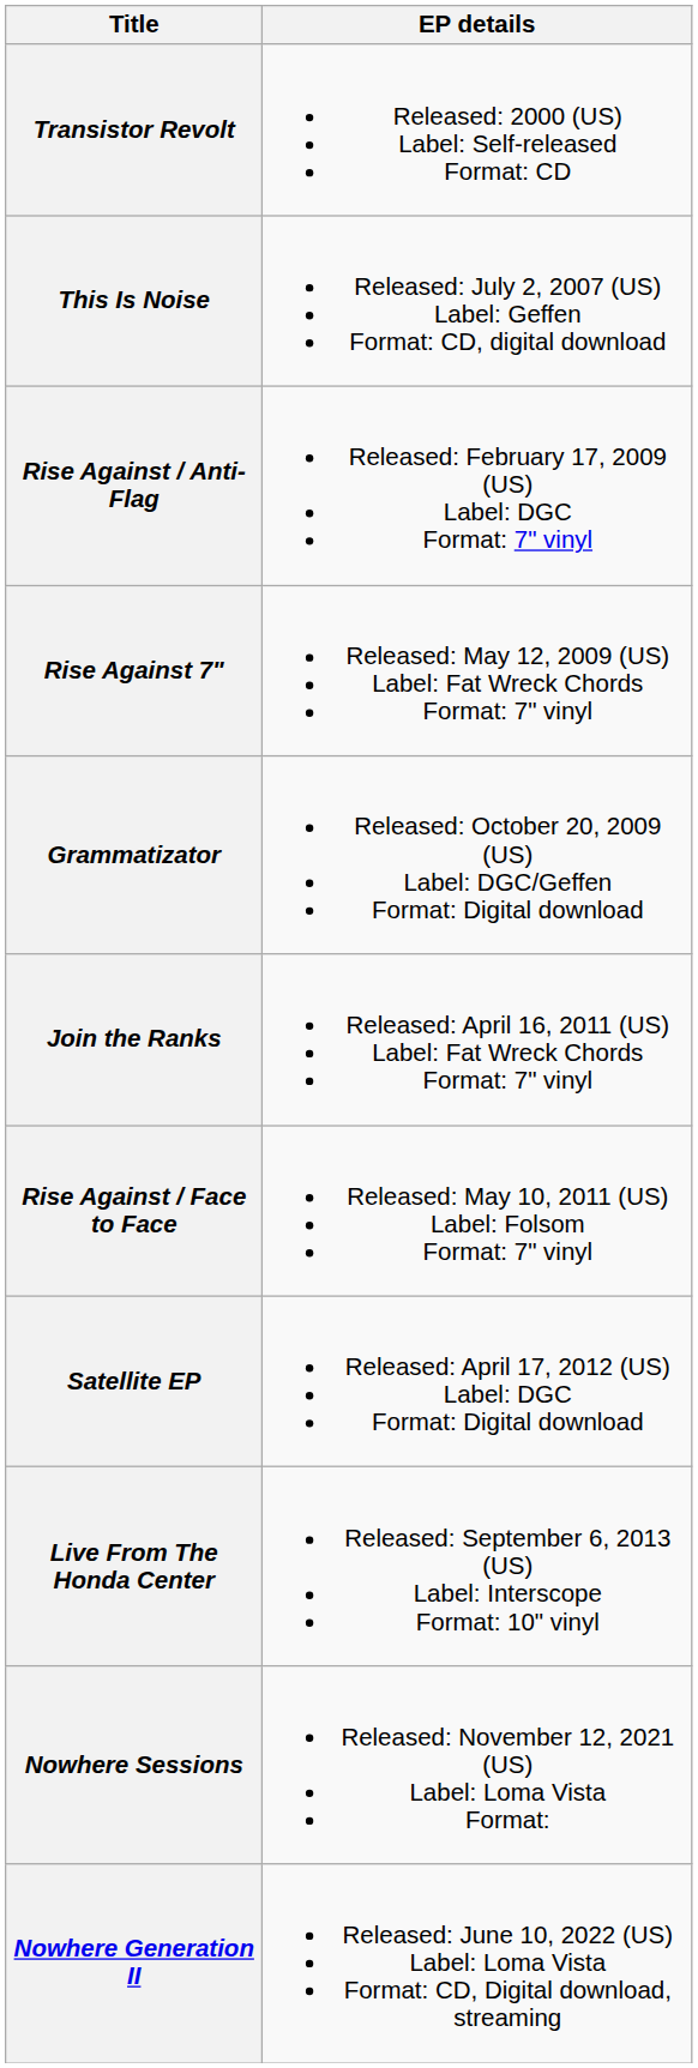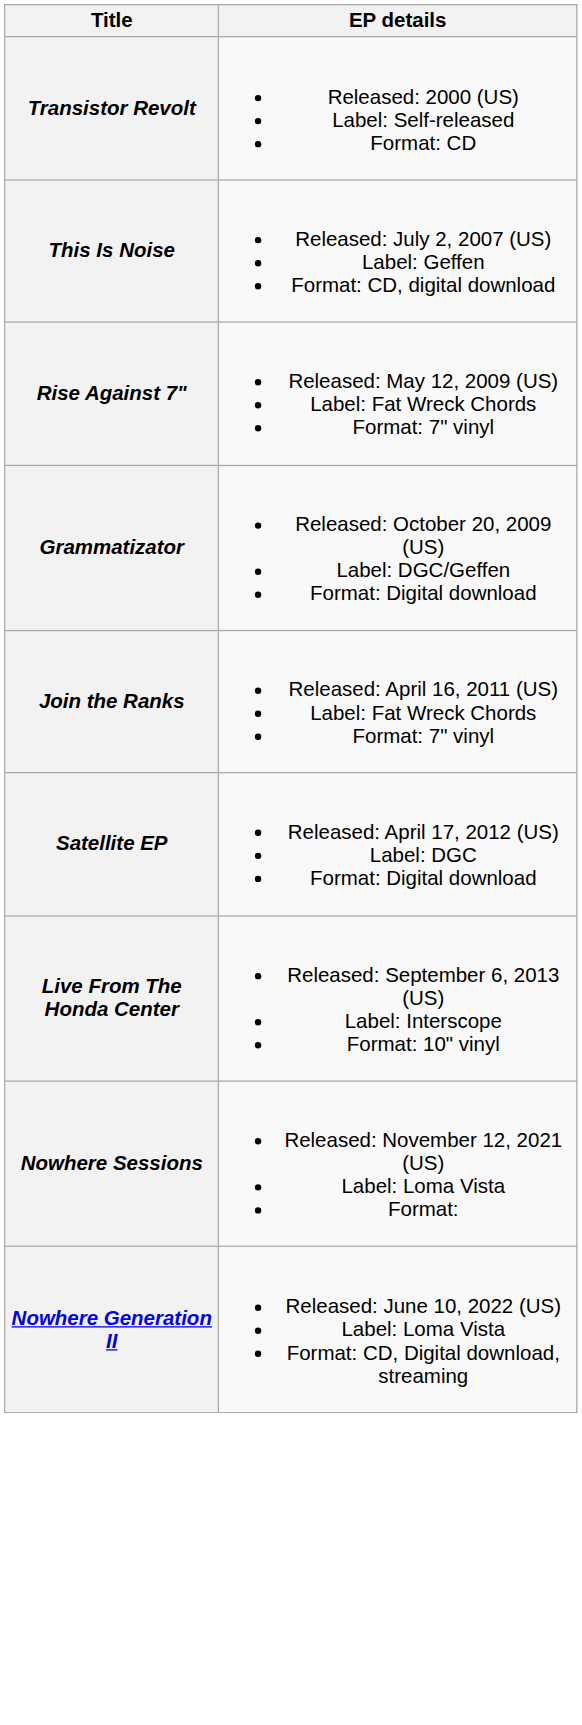 <table class="wikitable plainrowheaders" style="text-align:center;">
 <tr>
 <th scope="col" style="width:10em;">Title</th>
 <th scope="col" style="width:17em;">EP details</th>
 </tr>
 <tr>
 <th scope="row"><em>Transistor Revolt</em></th>
 <td><br><ul><li>Released: 2000 <span>(US)</span></li><li>Label: Self-released</li><li>Format: CD</li></ul></td>
 </tr>
 <tr>
 <th scope="row"><em>This Is Noise</em></th>
 <td><br><ul><li>Released: July 2, 2007 <span>(US)</span></li><li>Label: Geffen</li><li>Format: CD, digital download</li></ul></td>
 </tr>
 <tr>
-<th scope="row"><em>Rise Against / Anti-Flag</em></th>
-<td><br><ul><li>Released: February 17, 2009 <span>(US)</span></li><li>Label: DGC</li><li>Format: <a href='#'>7" vinyl</a></li></ul></td>
-</tr>
-<tr>
 <th scope="row"><em>Rise Against 7"</em></th>
 <td><br><ul><li>Released: May 12, 2009 <span>(US)</span></li><li>Label: Fat Wreck Chords</li><li>Format: 7" vinyl</li></ul></td>
 </tr>
 <tr>
 <th scope="row"><em>Grammatizator</em></th>
 <td><br><ul><li>Released: October 20, 2009 <span>(US)</span></li><li>Label: DGC/Geffen</li><li>Format: Digital download</li></ul></td>
 </tr>
 <tr>
 <th scope="row"><em>Join the Ranks</em></th>
 <td><br><ul><li>Released: April 16, 2011 <span>(US)</span></li><li>Label: Fat Wreck Chords</li><li>Format: 7" vinyl</li></ul></td>
-</tr>
-<tr>
-<th scope="row"><em>Rise Against / Face to Face</em></th>
-<td><br><ul><li>Released: May 10, 2011 <span>(US)</span></li><li>Label: Folsom</li><li>Format: 7" vinyl</li></ul></td>
 </tr>
 <tr>
 <th scope="row"><em>Satellite EP</em></th>
 <td><br><ul><li>Released: April 17, 2012 <span>(US)</span></li><li>Label: DGC</li><li>Format: Digital download</li></ul></td>
 </tr>
 <tr>
 <th scope="row"><em>Live From The Honda Center</em></th>
 <td><br><ul><li>Released: September 6, 2013 <span>(US)</span></li><li>Label: Interscope</li><li>Format: 10" vinyl</li></ul></td>
 </tr>
 <tr>
 <th scope="row"><em>Nowhere Sessions</em></th>
 <td><br><ul><li>Released: November 12, 2021 <span>(US)</span></li><li>Label: Loma Vista</li><li>Format:</li></ul></td>
 </tr>
 <tr>
 <th scope="row"><em><a href='#'>Nowhere Generation II</a></em></th>
 <td><br><ul><li>Released: June 10, 2022 <span>(US)</span></li><li>Label: Loma Vista</li><li>Format: CD, Digital download, streaming</li></ul></td>
 </tr>
 </table>
